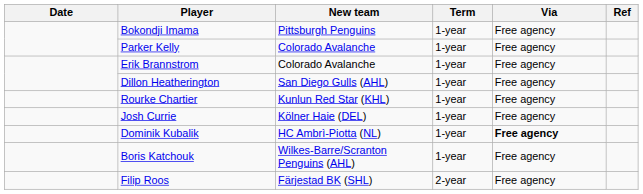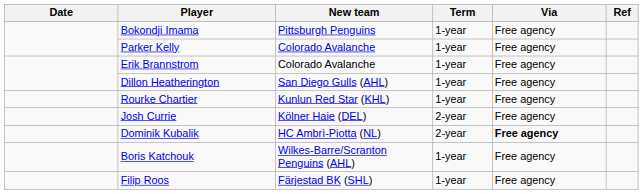 <table class="wikitable">
 <tr style="background:#ddd; text-align:center;">
 <th style="width: 10em;">Date</th>
 <th style="width: 14em;">Player</th>
 <th style="width: 14em;">New team</th>
 <th style="width: 5em;">Term</th>
 <th style="width: 10em;">Via</th>
 <th style="width: 2.5em;">Ref</th>
 </tr>
 <tr>
 <td rowspan=2></td>
 <td><a href='#'>Bokondji Imama</a></td>
 <td><a href='#'>Pittsburgh Penguins</a></td>
 <td>1-year</td>
 <td>Free agency</td>
 <td></td>
 </tr>
 <tr>
 <td><a href='#'>Parker Kelly</a></td>
 <td><a href='#'>Colorado Avalanche</a></td>
 <td>1-year</td>
 <td>Free agency</td>
 <td></td>
 </tr>
 <tr>
 <td rowspan=2></td>
 <td><a href='#'>Erik Brannstrom</a></td>
 <td>Colorado Avalanche</td>
 <td>1-year</td>
 <td>Free agency</td>
 <td></td>
 </tr>
 <tr>
 <td><a href='#'>Dillon Heatherington</a></td>
 <td><a href='#'>San Diego Gulls</a> (<a href='#'>AHL</a>)</td>
 <td>1-year</td>
 <td>Free agency</td>
 <td></td>
 </tr>
 <tr>
 <td></td>
 <td><a href='#'>Rourke Chartier</a></td>
 <td><a href='#'>Kunlun Red Star</a> (<a href='#'>KHL</a>)</td>
 <td>1-year</td>
 <td>Free agency</td>
 <td></td>
 </tr>
 <tr>
 <td></td>
 <td><a href='#'>Josh Currie</a></td>
 <td><a href='#'>Kölner Haie</a> (<a href='#'>DEL</a>)</td>
-<td>1-year</td>
+<td>2-year</td>
 <td>Free agency</td>
 <td></td>
 </tr>
 <tr>
 <td></td>
 <td><a href='#'>Dominik Kubalik</a></td>
 <td><a href='#'>HC Ambrì-Piotta</a> (<a href='#'>NL</a>)</td>
-<td>1-year</td>
+<td>2-year</td>
 <td><strong>Free agency</strong></td>
 <td></td>
 </tr>
 <tr>
 <td></td>
 <td><a href='#'>Boris Katchouk</a></td>
 <td><a href='#'>Wilkes-Barre/Scranton Penguins</a> (<a href='#'>AHL</a>)</td>
 <td>1-year</td>
 <td>Free agency</td>
 <td></td>
 </tr>
 <tr>
 <td></td>
 <td><a href='#'>Filip Roos</a></td>
 <td><a href='#'>Färjestad BK</a> (<a href='#'>SHL</a>)</td>
-<td>2-year</td>
+<td>1-year</td>
 <td>Free agency</td>
 <td></td>
 </tr>
 </table>
